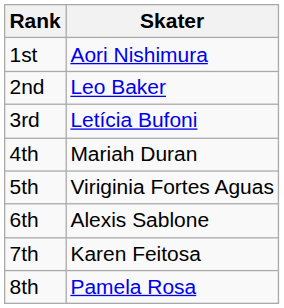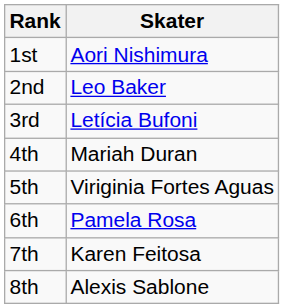 <table class="wikitable">
 <tr>
 <th>Rank</th>
 <th>Skater</th>
 </tr>
 <tr>
 <td>1st</td>
 <td><a href='#'>Aori Nishimura</a></td>
 </tr>
 <tr>
 <td>2nd</td>
 <td><a href='#'>Leo Baker</a></td>
 </tr>
 <tr>
 <td>3rd</td>
 <td><a href='#'>Letícia Bufoni</a></td>
 </tr>
 <tr>
 <td>4th</td>
 <td>Mariah Duran</td>
 </tr>
 <tr>
 <td>5th</td>
 <td>Viriginia Fortes Aguas</td>
 </tr>
 <tr>
 <td>6th</td>
-<td>Alexis Sablone</td>
+<td><a href='#'>Pamela Rosa</a></td>
 </tr>
 <tr>
 <td>7th</td>
 <td>Karen Feitosa</td>
 </tr>
 <tr>
 <td>8th</td>
-<td><a href='#'>Pamela Rosa</a></td>
+<td>Alexis Sablone</td>
 </tr>
 </table>
